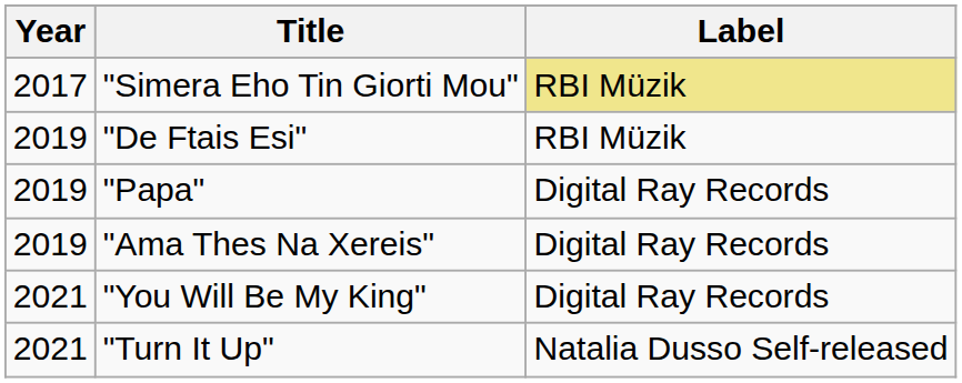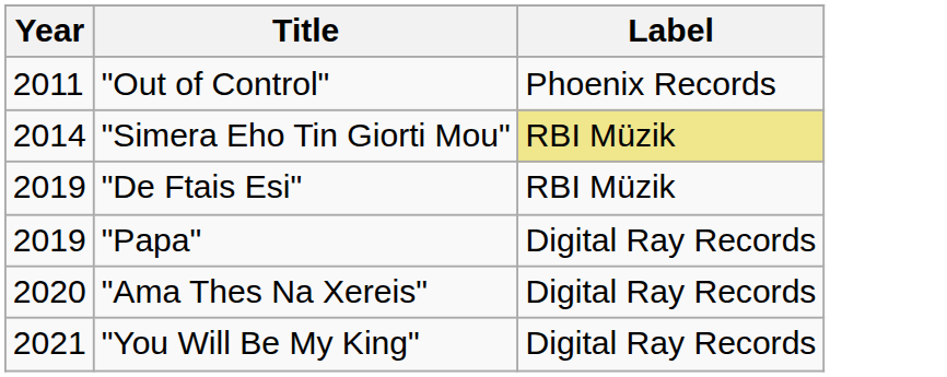 <table class="wikitable">
 <tr>
 </tr>
 <tr style="background:#ccc; text-align:center;">
 <th>Year</th>
 <th>Title</th>
 <th>Label</th>
 </tr>
 <tr>
-<td>2017</td>
+<td>2011</td>
+<td>"Out of Control"</td>
+<td>Phoenix Records</td>
+</tr>
+<tr>
+<td>2014</td>
 <td>"Simera Eho Tin Giorti Mou"</td>
 <td style="background: khaki;">RBI Müzik</td>
 </tr>
 <tr>
 <td>2019</td>
 <td>"De Ftais Esi"</td>
 <td>RBI Müzik</td>
 </tr>
 <tr>
 <td>2019</td>
 <td>"Papa"</td>
 <td>Digital Ray Records</td>
 </tr>
 <tr>
-<td>2019</td>
+<td>2020</td>
 <td>"Ama Thes Na Xereis"</td>
 <td>Digital Ray Records</td>
 </tr>
 <tr>
 <td>2021</td>
 <td>"You Will Be My King"</td>
 <td>Digital Ray Records</td>
 </tr>
-<tr>
-<td>2021</td>
-<td>"Turn It Up"</td>
-<td>Natalia Dusso Self-released</td>
-</tr>
 </table>
